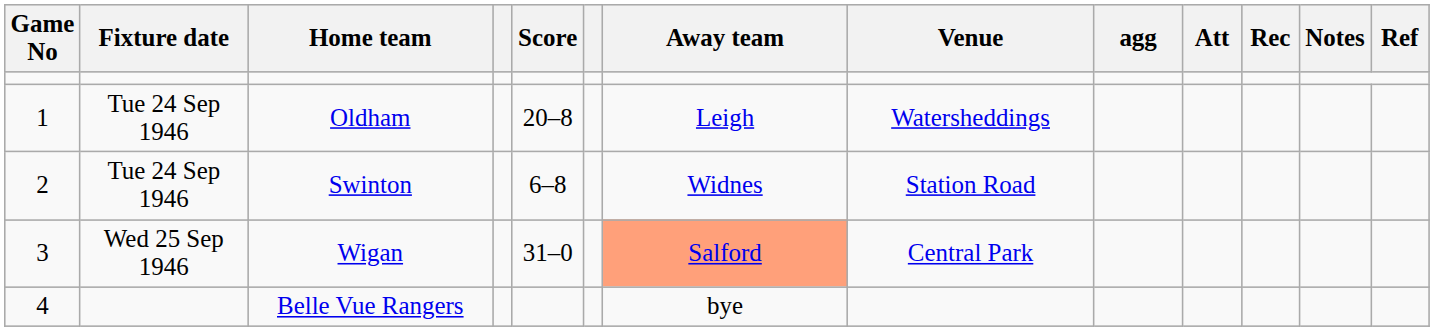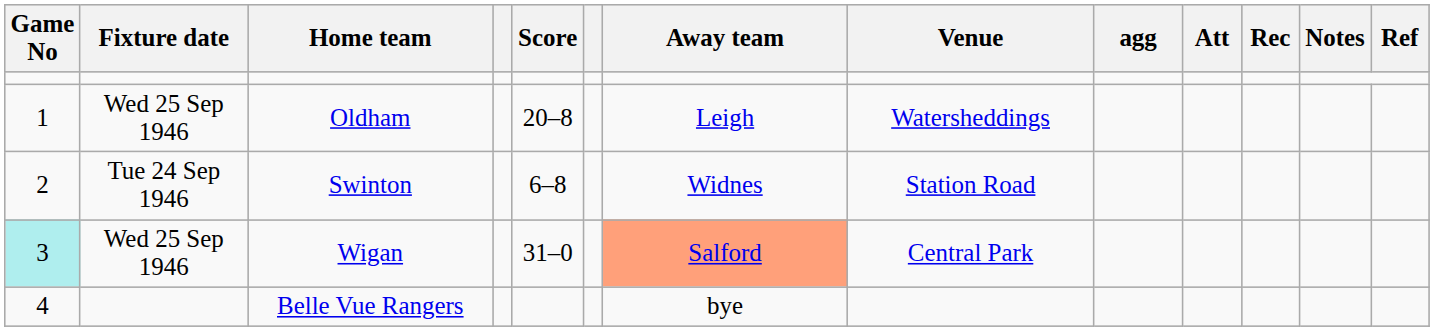 <table class="wikitable" style="text-align:center;">
 <tr>
 <th width=20 abbr="No">Game No</th>
 <th width=100 abbr="Date">Fixture date</th>
 <th width=150 abbr="Home team">Home team</th>
 <th width=5 abbr="space"></th>
 <th width=20 abbr="Score">Score</th>
 <th width=5 abbr="space"></th>
 <th width=150 abbr="Away team">Away team</th>
 <th width=150 abbr="Venue">Venue</th>
 <th width=50 abbr="agg">agg</th>
 <th width=30 abbr="Att">Att</th>
 <th width=30 abbr="Rec">Rec</th>
 <th width=20 abbr="Notes">Notes</th>
 <th width=30 abbr="Ref">Ref</th>
 </tr>
 <tr>
 <td></td>
 <td></td>
 <td></td>
 <td></td>
 <td></td>
 <td></td>
 <td></td>
 <td></td>
 <td></td>
 <td></td>
 <td></td>
 </tr>
 <tr>
 <td>1</td>
-<td>Tue 24 Sep 1946</td>
+<td>Wed 25 Sep 1946</td>
 <td><a href='#'>Oldham</a></td>
 <td></td>
 <td>20–8</td>
 <td></td>
 <td><a href='#'>Leigh</a></td>
 <td><a href='#'>Watersheddings</a></td>
 <td></td>
 <td></td>
 <td></td>
 <td></td>
 <td></td>
 </tr>
 <tr>
 <td>2</td>
 <td>Tue 24 Sep 1946</td>
 <td><a href='#'>Swinton</a></td>
 <td></td>
 <td>6–8</td>
 <td></td>
 <td><a href='#'>Widnes</a></td>
 <td><a href='#'>Station Road</a></td>
 <td></td>
 <td></td>
 <td></td>
 <td></td>
 <td></td>
 </tr>
 <tr>
-<td>3</td>
+<td style="background: paleturquoise;">3</td>
 <td>Wed 25 Sep 1946</td>
 <td><a href='#'>Wigan</a></td>
 <td></td>
 <td>31–0</td>
 <td></td>
 <td style="background: lightsalmon;"><a href='#'>Salford</a></td>
 <td><a href='#'>Central Park</a></td>
 <td></td>
 <td></td>
 <td></td>
 <td></td>
 <td></td>
 </tr>
 <tr>
 <td>4</td>
 <td></td>
 <td><a href='#'>Belle Vue Rangers</a></td>
 <td></td>
 <td></td>
 <td></td>
 <td>bye</td>
 <td></td>
 <td></td>
 <td></td>
 <td></td>
 <td></td>
 <td></td>
 </tr>
 </table>
